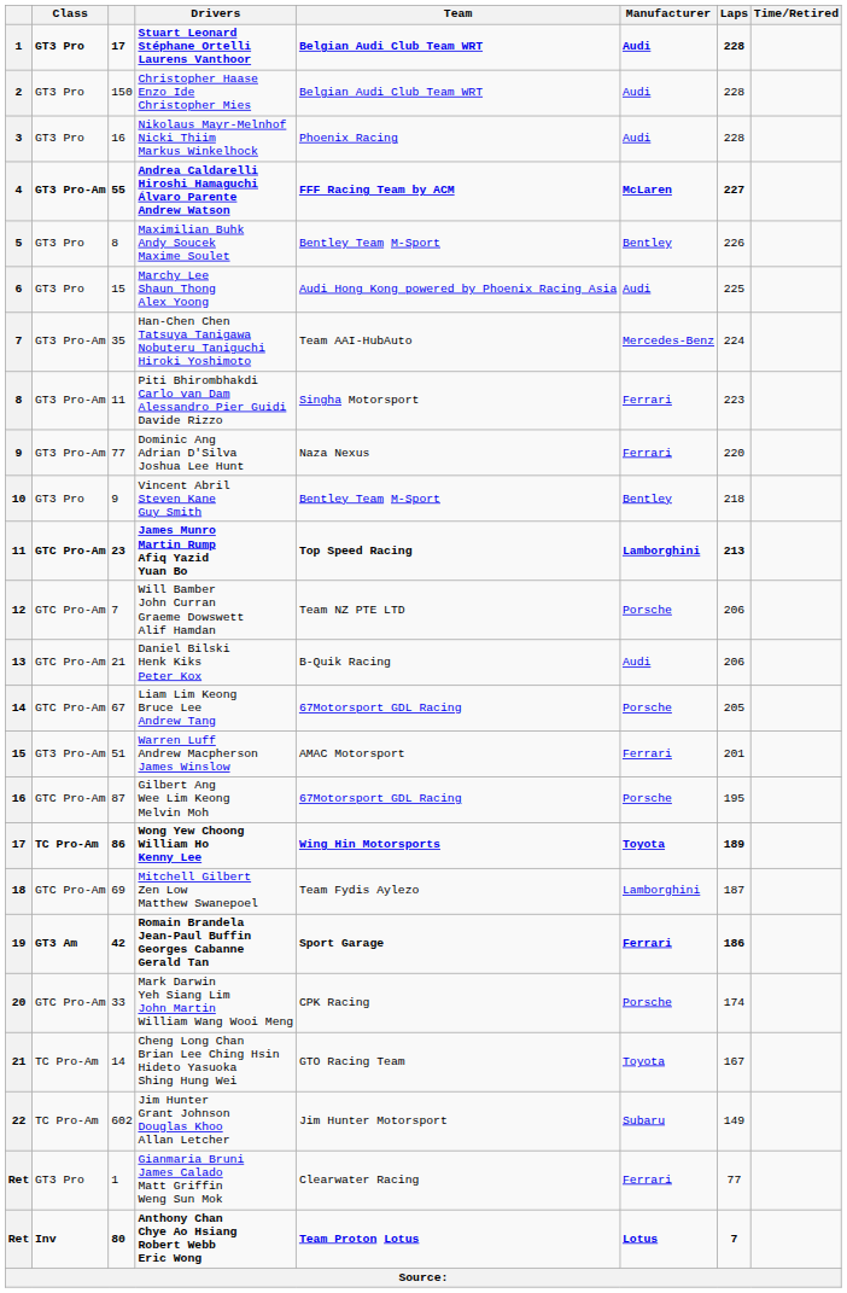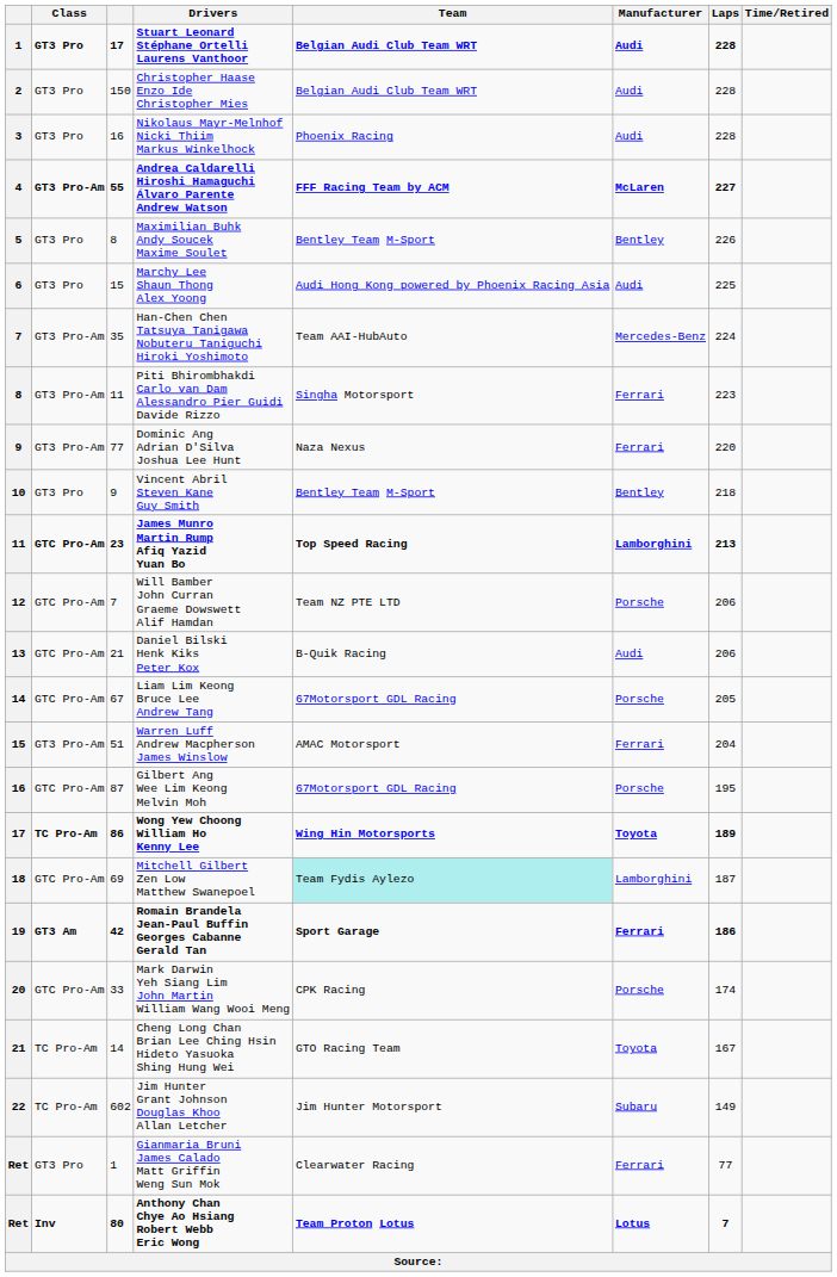 <table class="wikitable sortable" style="font-size: 95%;">
 <tr>
 <th></th>
 <th>Class</th>
 <th></th>
 <th>Drivers</th>
 <th>Team</th>
 <th>Manufacturer</th>
 <th>Laps</th>
 <th>Time/Retired</th>
 </tr>
 <tr>
 <th><strong>1</strong></th>
 <td><strong>GT3 Pro</strong></td>
 <td><strong>17</strong></td>
 <td> <strong><a href='#'>Stuart Leonard</a></strong><br> <strong><a href='#'>Stéphane Ortelli</a></strong><br> <strong><a href='#'>Laurens Vanthoor</a></strong></td>
 <td> <strong><a href='#'>Belgian Audi Club Team WRT</a></strong></td>
 <td><strong><a href='#'>Audi</a></strong></td>
 <td align=center><strong>228</strong></td>
 <td></td>
 </tr>
 <tr>
 <th>2</th>
 <td>GT3 Pro</td>
 <td>150</td>
 <td> <a href='#'>Christopher Haase</a><br> <a href='#'>Enzo Ide</a><br> <a href='#'>Christopher Mies</a></td>
 <td> <a href='#'>Belgian Audi Club Team WRT</a></td>
 <td><a href='#'>Audi</a></td>
 <td align=center>228</td>
 <td></td>
 </tr>
 <tr>
 <th>3</th>
 <td>GT3 Pro</td>
 <td>16</td>
 <td> <a href='#'>Nikolaus Mayr-Melnhof</a><br> <a href='#'>Nicki Thiim</a><br> <a href='#'>Markus Winkelhock</a></td>
 <td> <a href='#'>Phoenix Racing</a></td>
 <td><a href='#'>Audi</a></td>
 <td align=center>228</td>
 <td></td>
 </tr>
 <tr>
 <th><strong>4</strong></th>
 <td><strong>GT3 Pro-Am</strong></td>
 <td><strong>55</strong></td>
 <td> <strong><a href='#'>Andrea Caldarelli</a></strong><br> <strong><a href='#'>Hiroshi Hamaguchi</a></strong><br> <strong><a href='#'>Álvaro Parente</a></strong><br> <strong><a href='#'>Andrew Watson</a></strong></td>
 <td> <strong><a href='#'>FFF Racing Team by ACM</a></strong></td>
 <td><strong><a href='#'>McLaren</a></strong></td>
 <td align=center><strong>227</strong></td>
 <td><strong></strong></td>
 </tr>
 <tr>
 <th>5</th>
 <td>GT3 Pro</td>
 <td>8</td>
 <td> <a href='#'>Maximilian Buhk</a><br> <a href='#'>Andy Soucek</a><br> <a href='#'>Maxime Soulet</a></td>
 <td> <a href='#'>Bentley Team</a> <a href='#'>M-Sport</a></td>
 <td><a href='#'>Bentley</a></td>
 <td align=center>226</td>
 <td></td>
 </tr>
 <tr>
 <th>6</th>
 <td>GT3 Pro</td>
 <td>15</td>
 <td> <a href='#'>Marchy Lee</a><br> <a href='#'>Shaun Thong</a><br> <a href='#'>Alex Yoong</a></td>
 <td> <a href='#'>Audi Hong Kong powered by Phoenix Racing Asia</a></td>
 <td><a href='#'>Audi</a></td>
 <td align=center>225</td>
 <td></td>
 </tr>
 <tr>
 <th>7</th>
 <td>GT3 Pro-Am</td>
 <td>35</td>
 <td> Han-Chen Chen<br> <a href='#'>Tatsuya Tanigawa</a><br> <a href='#'>Nobuteru Taniguchi</a><br> <a href='#'>Hiroki Yoshimoto</a></td>
 <td> Team AAI-HubAuto</td>
 <td><a href='#'>Mercedes-Benz</a></td>
 <td align=center>224</td>
 <td></td>
 </tr>
 <tr>
 <th>8</th>
 <td>GT3 Pro-Am</td>
 <td>11</td>
 <td> Piti Bhirombhakdi<br> <a href='#'>Carlo van Dam</a><br> <a href='#'>Alessandro Pier Guidi</a><br> Davide Rizzo</td>
 <td> <a href='#'>Singha</a> Motorsport</td>
 <td><a href='#'>Ferrari</a></td>
 <td align=center>223</td>
 <td></td>
 </tr>
 <tr>
 <th>9</th>
 <td>GT3 Pro-Am</td>
 <td>77</td>
 <td> Dominic Ang<br> Adrian D'Silva<br> Joshua Lee Hunt</td>
 <td> Naza Nexus</td>
 <td><a href='#'>Ferrari</a></td>
 <td align=center>220</td>
 <td></td>
 </tr>
 <tr>
 <th>10</th>
 <td>GT3 Pro</td>
 <td>9</td>
 <td> Vincent Abril<br> <a href='#'>Steven Kane</a><br> <a href='#'>Guy Smith</a></td>
 <td> <a href='#'>Bentley Team</a> <a href='#'>M-Sport</a></td>
 <td><a href='#'>Bentley</a></td>
 <td align=center>218</td>
 <td></td>
 </tr>
 <tr>
 <th><strong>11</strong></th>
 <td><strong>GTC Pro-Am</strong></td>
 <td><strong>23</strong></td>
 <td> <strong><a href='#'>James Munro</a></strong><br> <strong><a href='#'>Martin Rump</a></strong><br> <strong>Afiq Yazid</strong><br> <strong>Yuan Bo</strong></td>
 <td> <strong>Top Speed Racing</strong></td>
 <td><strong><a href='#'>Lamborghini</a></strong></td>
 <td align=center><strong>213</strong></td>
 <td><strong></strong></td>
 </tr>
 <tr>
 <th>12</th>
 <td>GTC Pro-Am</td>
 <td>7</td>
 <td> Will Bamber<br> John Curran<br> Graeme Dowswett<br> Alif Hamdan</td>
 <td> Team NZ PTE LTD</td>
 <td><a href='#'>Porsche</a></td>
 <td align=center>206</td>
 <td></td>
 </tr>
 <tr>
 <th>13</th>
 <td>GTC Pro-Am</td>
 <td>21</td>
 <td> Daniel Bilski<br> Henk Kiks<br> <a href='#'>Peter Kox</a></td>
 <td> B-Quik Racing</td>
 <td><a href='#'>Audi</a></td>
 <td align=center>206</td>
 <td></td>
 </tr>
 <tr>
 <th>14</th>
 <td>GTC Pro-Am</td>
 <td>67</td>
 <td> Liam Lim Keong<br> Bruce Lee<br> <a href='#'>Andrew Tang</a></td>
 <td> <a href='#'>67Motorsport GDL Racing</a></td>
 <td><a href='#'>Porsche</a></td>
 <td align=center>205</td>
 <td></td>
 </tr>
 <tr>
 <th>15</th>
 <td>GT3 Pro-Am</td>
 <td>51</td>
 <td> <a href='#'>Warren Luff</a><br> Andrew Macpherson<br> <a href='#'>James Winslow</a></td>
 <td> AMAC Motorsport</td>
 <td><a href='#'>Ferrari</a></td>
-<td align=center>201</td>
+<td align=center>204</td>
 <td></td>
 </tr>
 <tr>
 <th>16</th>
 <td>GTC Pro-Am</td>
 <td>87</td>
 <td> Gilbert Ang<br> Wee Lim Keong<br> Melvin Moh</td>
 <td> <a href='#'>67Motorsport GDL Racing</a></td>
 <td><a href='#'>Porsche</a></td>
 <td align=center>195</td>
 <td></td>
 </tr>
 <tr>
 <th><strong>17</strong></th>
 <td><strong>TC Pro-Am</strong></td>
 <td><strong>86</strong></td>
 <td> <strong>Wong Yew Choong</strong><br> <strong>William Ho</strong><br> <strong><a href='#'>Kenny Lee</a></strong></td>
 <td> <strong><a href='#'>Wing Hin Motorsports</a></strong></td>
 <td><strong><a href='#'>Toyota</a></strong></td>
 <td align=center><strong>189</strong></td>
 <td><strong></strong></td>
 </tr>
 <tr>
 <th>18</th>
 <td>GTC Pro-Am</td>
 <td>69</td>
 <td> <a href='#'>Mitchell Gilbert</a><br> Zen Low<br> Matthew Swanepoel</td>
-<td> Team Fydis Aylezo</td>
+<td style="background: paleturquoise;"> Team Fydis Aylezo</td>
 <td><a href='#'>Lamborghini</a></td>
 <td align=center>187</td>
 <td></td>
 </tr>
 <tr>
 <th><strong>19</strong></th>
 <td><strong>GT3 Am</strong></td>
 <td><strong>42</strong></td>
 <td> <strong>Romain Brandela</strong><br> <strong>Jean-Paul Buffin</strong><br> <strong>Georges Cabanne</strong><br> <strong>Gerald Tan</strong></td>
 <td> <strong>Sport Garage</strong></td>
 <td><strong><a href='#'>Ferrari</a></strong></td>
 <td align=center><strong>186</strong></td>
 <td><strong></strong></td>
 </tr>
 <tr>
 <th>20</th>
 <td>GTC Pro-Am</td>
 <td>33</td>
 <td> Mark Darwin<br> Yeh Siang Lim<br> <a href='#'>John Martin</a><br> William Wang Wooi Meng</td>
 <td> CPK Racing</td>
 <td><a href='#'>Porsche</a></td>
 <td align=center>174</td>
 <td></td>
 </tr>
 <tr>
 <th>21</th>
 <td>TC Pro-Am</td>
 <td>14</td>
 <td> Cheng Long Chan<br> Brian Lee Ching Hsin<br> Hideto Yasuoka<br> Shing Hung Wei</td>
 <td> GTO Racing Team</td>
 <td><a href='#'>Toyota</a></td>
 <td align=center>167</td>
 <td></td>
 </tr>
 <tr>
 <th>22</th>
 <td>TC Pro-Am</td>
 <td>602</td>
 <td> Jim Hunter<br> Grant Johnson<br> <a href='#'>Douglas Khoo</a><br> Allan Letcher</td>
 <td> Jim Hunter Motorsport</td>
 <td><a href='#'>Subaru</a></td>
 <td align=center>149</td>
 <td></td>
 </tr>
 <tr>
 <th>Ret</th>
 <td>GT3 Pro</td>
 <td>1</td>
 <td> <a href='#'>Gianmaria Bruni</a><br> <a href='#'>James Calado</a><br> Matt Griffin<br> Weng Sun Mok</td>
 <td> Clearwater Racing</td>
 <td><a href='#'>Ferrari</a></td>
 <td align=center>77</td>
 <td></td>
 </tr>
 <tr>
 <th><strong>Ret</strong></th>
 <td><strong>Inv</strong></td>
 <td><strong>80</strong></td>
 <td> <strong>Anthony Chan</strong><br> <strong>Chye Ao Hsiang</strong><br> <strong>Robert Webb</strong><br> <strong>Eric Wong</strong></td>
 <td> <strong><a href='#'>Team Proton</a> <a href='#'>Lotus</a></strong></td>
 <td><strong><a href='#'>Lotus</a></strong></td>
 <td align=center><strong>7</strong></td>
 <td><strong></strong></td>
 </tr>
 <tr>
 <th colspan=8>Source: </th>
 </tr>
 </table>
